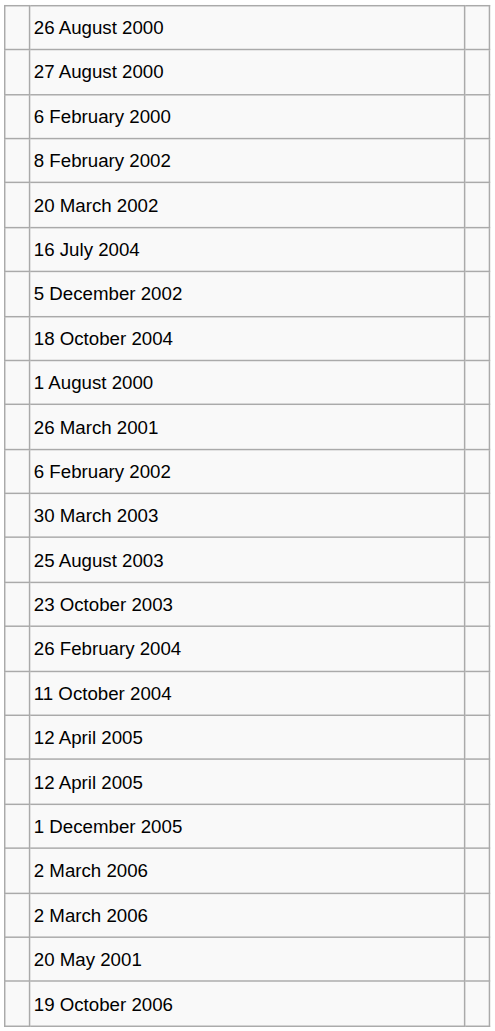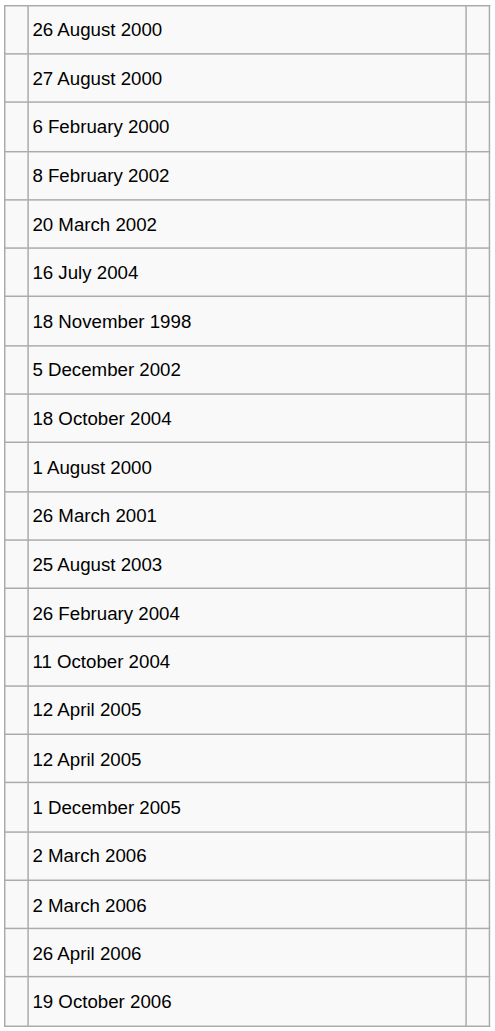 <table class="wikitable" style="font-size: 80%; float: left; width: 26em; margin-right: 1em; height: 700px">
 <tr>
 <td></td>
 <td>26 August 2000</td>
 <td></td>
 </tr>
 <tr>
 <td></td>
 <td>27 August 2000</td>
 <td></td>
 </tr>
 <tr>
 <td></td>
 <td>6 February 2000</td>
 <td></td>
 </tr>
 <tr>
 <td></td>
 <td>8 February 2002</td>
 <td></td>
 </tr>
 <tr>
 <td></td>
 <td>20 March 2002</td>
 <td></td>
 </tr>
 <tr>
 <td></td>
 <td>16 July 2004</td>
 <td></td>
 </tr>
 <tr>
 <td></td>
+<td>18 November 1998</td>
+<td></td>
+</tr>
+<tr>
+<td></td>
 <td>5 December 2002</td>
 <td></td>
 </tr>
 <tr>
 <td></td>
 <td>18 October 2004</td>
 <td></td>
 </tr>
 <tr>
 <td></td>
 <td>1 August 2000</td>
 <td></td>
 </tr>
 <tr>
 <td></td>
 <td>26 March 2001</td>
 <td></td>
 </tr>
 <tr>
 <td></td>
-<td>6 February 2002</td>
-<td></td>
-</tr>
-<tr>
-<td></td>
-<td>30 March 2003</td>
-<td></td>
-</tr>
-<tr>
-<td></td>
 <td>25 August 2003</td>
-<td></td>
-</tr>
-<tr>
-<td></td>
-<td>23 October 2003</td>
 <td></td>
 </tr>
 <tr>
 <td></td>
 <td>26 February 2004</td>
 <td></td>
 </tr>
 <tr>
 <td></td>
 <td>11 October 2004</td>
 <td></td>
 </tr>
 <tr>
 <td></td>
 <td>12 April 2005</td>
 <td></td>
 </tr>
 <tr>
 <td></td>
 <td>12 April 2005</td>
 <td></td>
 </tr>
 <tr>
 <td></td>
 <td>1 December 2005</td>
 <td></td>
 </tr>
 <tr>
 <td></td>
 <td>2 March 2006</td>
 <td></td>
 </tr>
 <tr>
 <td></td>
 <td>2 March 2006</td>
 <td></td>
 </tr>
 <tr>
 <td></td>
-<td>20 May 2001</td>
+<td>26 April 2006</td>
 <td></td>
 </tr>
 <tr>
 <td></td>
 <td>19 October 2006</td>
 <td></td>
 </tr>
 </table>
